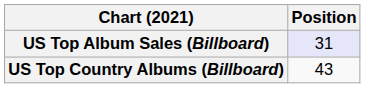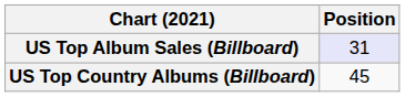 <table class="wikitable plainrowheaders" style="text-align:center">
 <tr>
 <th scope="col">Chart (2021)</th>
 <th scope="col">Position</th>
 </tr>
 <tr>
 <th scope="row">US Top Album Sales (<em>Billboard</em>)</th>
 <td style="background: lavender;">31</td>
 </tr>
 <tr>
 <th scope="row">US Top Country Albums (<em>Billboard</em>)</th>
-<td>43</td>
+<td>45</td>
 </tr>
 </table>
